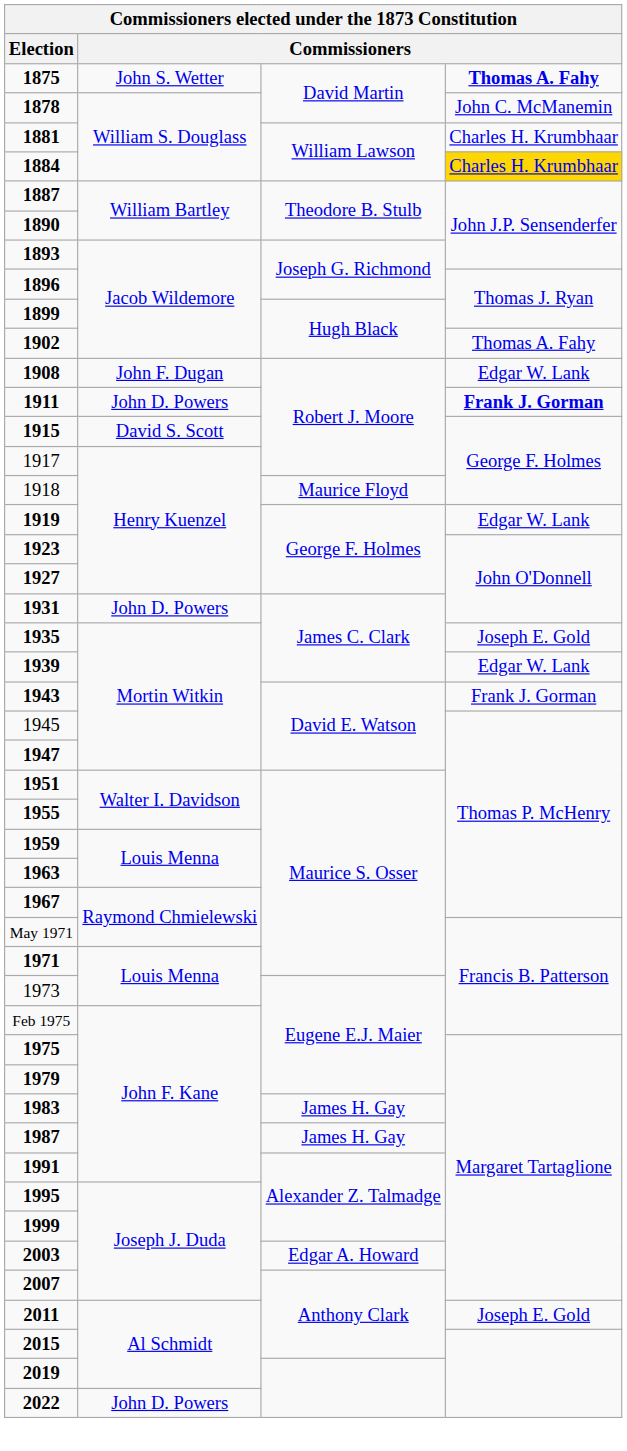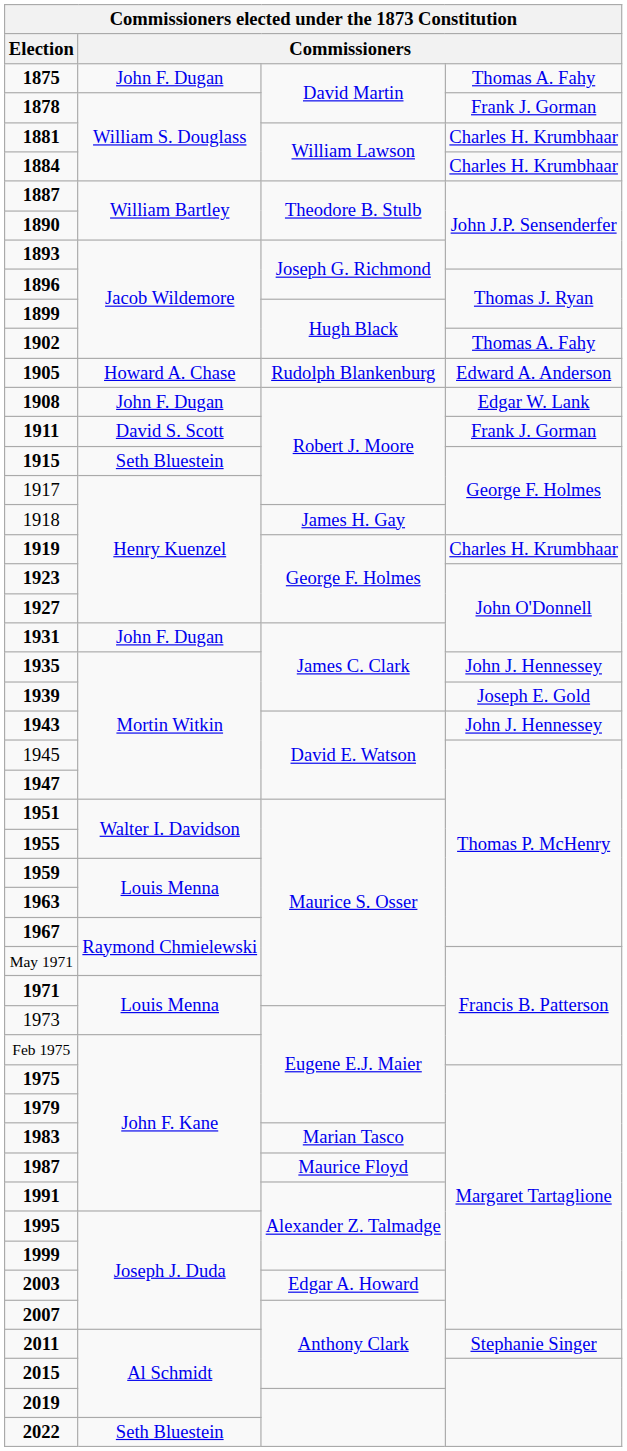 <table class=wikitable style="text-align:center">
 <tr>
 <th colspan=4>Commissioners elected under the 1873 Constitution</th>
 </tr>
 <tr>
 <th>Election</th>
 <th colspan=3>Commissioners</th>
 </tr>
 <tr>
 <td><strong>1875</strong></td>
-<td><a href='#'>John S. Wetter</a></td>
+<td><a href='#'>John F. Dugan</a></td>
 <td rowspan=2 ><a href='#'>David Martin</a></td>
-<td><strong><a href='#'>Thomas A. Fahy</a></strong></td>
+<td><a href='#'>Thomas A. Fahy</a></td>
 </tr>
 <tr>
 <td><strong>1878</strong></td>
 <td rowspan=3 ><a href='#'>William S. Douglass</a></td>
-<td><a href='#'>John C. McManemin</a></td>
+<td><a href='#'>Frank J. Gorman</a></td>
 </tr>
 <tr>
 <td><strong>1881</strong></td>
 <td rowspan=2 ><a href='#'>William Lawson</a></td>
 <td><a href='#'>Charles H. Krumbhaar</a></td>
 </tr>
 <tr>
 <td><strong>1884</strong></td>
-<td style="background: gold;"><a href='#'>Charles H. Krumbhaar</a></td>
+<td><a href='#'>Charles H. Krumbhaar</a></td>
 </tr>
 <tr>
 <td><strong>1887</strong></td>
 <td rowspan=2 ><a href='#'>William Bartley</a></td>
 <td rowspan=2 ><a href='#'>Theodore B. Stulb</a></td>
 <td rowspan=3 ><a href='#'>John J.P. Sensenderfer</a></td>
 </tr>
 <tr>
 <td><strong>1890</strong></td>
 </tr>
 <tr>
 <td><strong>1893</strong></td>
 <td rowspan=4 ><a href='#'>Jacob Wildemore</a></td>
 <td rowspan=2 ><a href='#'>Joseph G. Richmond</a></td>
 </tr>
 <tr>
 <td><strong>1896</strong></td>
 <td rowspan=2 ><a href='#'>Thomas J. Ryan</a></td>
 </tr>
 <tr>
 <td><strong>1899</strong></td>
 <td rowspan=2 ><a href='#'>Hugh Black</a></td>
 </tr>
 <tr>
 <td><strong>1902</strong></td>
 <td><a href='#'>Thomas A. Fahy</a></td>
 </tr>
 <tr>
+<td><strong>1905</strong></td>
+<td><a href='#'>Howard A. Chase</a></td>
+<td><a href='#'>Rudolph Blankenburg</a></td>
+<td><a href='#'>Edward A. Anderson</a></td>
+</tr>
+<tr>
 <td><strong>1908</strong></td>
 <td><a href='#'>John F. Dugan</a></td>
 <td rowspan=4 ><a href='#'>Robert J. Moore</a></td>
 <td><a href='#'>Edgar W. Lank</a></td>
 </tr>
 <tr>
 <td><strong>1911</strong></td>
-<td><a href='#'>John D. Powers</a></td>
-<td><strong><a href='#'>Frank J. Gorman</a></strong></td>
+<td><a href='#'>David S. Scott</a></td>
+<td><a href='#'>Frank J. Gorman</a></td>
 </tr>
 <tr>
 <td><strong>1915</strong></td>
-<td><a href='#'>David S. Scott</a></td>
+<td><a href='#'>Seth Bluestein</a></td>
 <td rowspan=3 ><a href='#'>George F. Holmes</a></td>
 </tr>
 <tr>
 <td>1917</td>
 <td rowspan=5 ><a href='#'>Henry Kuenzel</a></td>
 </tr>
 <tr>
 <td>1918</td>
-<td><a href='#'>Maurice Floyd</a></td>
+<td><a href='#'>James H. Gay</a></td>
 </tr>
 <tr>
 <td><strong>1919</strong></td>
 <td rowspan=3 ><a href='#'>George F. Holmes</a></td>
-<td><a href='#'>Edgar W. Lank</a></td>
+<td><a href='#'>Charles H. Krumbhaar</a></td>
 </tr>
 <tr>
 <td><strong>1923</strong></td>
 <td rowspan=3 ><a href='#'>John O'Donnell</a></td>
 </tr>
 <tr>
 <td><strong>1927</strong></td>
 </tr>
 <tr>
 <td><strong>1931</strong></td>
-<td><a href='#'>John D. Powers</a></td>
+<td><a href='#'>John F. Dugan</a></td>
 <td rowspan=3 ><a href='#'>James C. Clark</a></td>
 </tr>
 <tr>
 <td><strong>1935</strong></td>
 <td rowspan=5 ><a href='#'>Mortin Witkin</a></td>
-<td><a href='#'>Joseph E. Gold</a></td>
+<td><a href='#'>John J. Hennessey</a></td>
 </tr>
 <tr>
 <td><strong>1939</strong></td>
-<td><a href='#'>Edgar W. Lank</a></td>
+<td><a href='#'>Joseph E. Gold</a></td>
 </tr>
 <tr>
 <td><strong>1943</strong></td>
 <td rowspan=3 ><a href='#'>David E. Watson</a></td>
-<td><a href='#'>Frank J. Gorman</a></td>
+<td><a href='#'>John J. Hennessey</a></td>
 </tr>
 <tr>
 <td>1945</td>
 <td rowspan=7 ><a href='#'>Thomas P. McHenry</a></td>
 </tr>
 <tr>
 <td><strong>1947</strong></td>
 </tr>
 <tr>
 <td><strong>1951</strong></td>
 <td rowspan=2 ><a href='#'>Walter I. Davidson</a></td>
 <td rowspan=7 ><a href='#'>Maurice S. Osser</a></td>
 </tr>
 <tr>
 <td><strong>1955</strong></td>
 </tr>
 <tr>
 <td><strong>1959</strong></td>
 <td rowspan=2 ><a href='#'>Louis Menna</a></td>
 </tr>
 <tr>
 <td><strong>1963</strong></td>
 </tr>
 <tr>
 <td><strong>1967</strong></td>
 <td rowspan=2 ><a href='#'>Raymond Chmielewski</a></td>
 </tr>
 <tr>
 <td><small>May 1971</small></td>
 <td rowspan=4 ><a href='#'>Francis B. Patterson</a></td>
 </tr>
 <tr>
 <td><strong>1971</strong></td>
 <td rowspan=2 ><a href='#'>Louis Menna</a></td>
 </tr>
 <tr>
 <td>1973</td>
 <td rowspan=4 ><a href='#'>Eugene E.J. Maier</a></td>
 </tr>
 <tr>
 <td><small>Feb 1975</small></td>
 <td rowspan=6 ><a href='#'>John F. Kane</a></td>
 </tr>
 <tr>
 <td><strong>1975</strong></td>
 <td rowspan=9 ><a href='#'>Margaret Tartaglione</a></td>
 </tr>
 <tr>
 <td><strong>1979</strong></td>
 </tr>
 <tr>
 <td><strong>1983</strong></td>
-<td><a href='#'>James H. Gay</a></td>
+<td><a href='#'>Marian Tasco</a></td>
 </tr>
 <tr>
 <td><strong>1987</strong></td>
-<td><a href='#'>James H. Gay</a></td>
+<td><a href='#'>Maurice Floyd</a></td>
 </tr>
 <tr>
 <td><strong>1991</strong></td>
 <td rowspan=3 ><a href='#'>Alexander Z. Talmadge</a></td>
 </tr>
 <tr>
 <td><strong>1995</strong></td>
 <td rowspan=4 ><a href='#'>Joseph J. Duda</a></td>
 </tr>
 <tr>
 <td><strong>1999</strong></td>
 </tr>
 <tr>
 <td><strong>2003</strong></td>
 <td><a href='#'>Edgar A. Howard</a></td>
 </tr>
 <tr>
 <td><strong>2007</strong></td>
 <td rowspan=3 ><a href='#'>Anthony Clark</a></td>
 </tr>
 <tr>
 <td><strong>2011</strong></td>
 <td rowspan="3" ><a href='#'>Al Schmidt</a></td>
-<td><a href='#'>Joseph E. Gold</a></td>
+<td><a href='#'>Stephanie Singer</a></td>
 </tr>
 <tr>
 <td><strong>2015</strong></td>
 <td rowspan="3" ></td>
 </tr>
 <tr>
 <td><strong>2019</strong></td>
 <td rowspan="2" ></td>
 </tr>
 <tr>
 <td><strong>2022</strong></td>
-<td><a href='#'>John D. Powers</a></td>
+<td><a href='#'>Seth Bluestein</a></td>
 </tr>
 </table>
